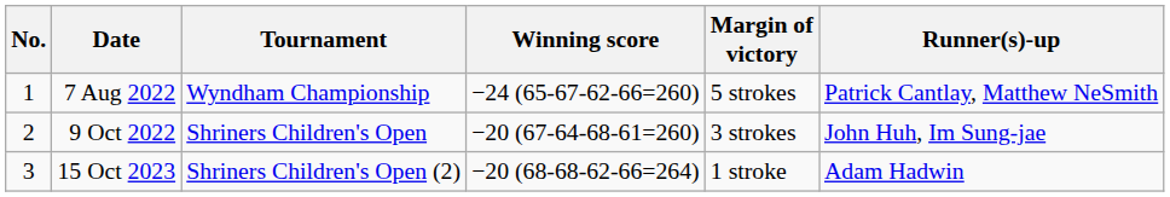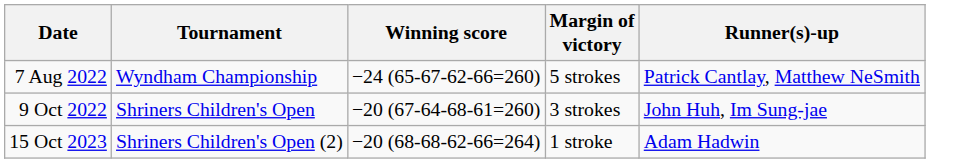 <table class="wikitable" style="font-size:95%;">
 <tr>
-<th>No.</th>
 <th>Date</th>
 <th>Tournament</th>
 <th>Winning score</th>
 <th>Margin of<br>victory</th>
 <th>Runner(s)-up</th>
 </tr>
 <tr>
-<td align=center>1</td>
 <td align=right>7 Aug <a href='#'>2022</a></td>
 <td><a href='#'>Wyndham Championship</a></td>
 <td>−24 (65-67-62-66=260)</td>
 <td>5 strokes</td>
 <td> <a href='#'>Patrick Cantlay</a>,  <a href='#'>Matthew NeSmith</a></td>
 </tr>
 <tr>
-<td align=center>2</td>
 <td align=right>9 Oct <a href='#'>2022</a></td>
 <td><a href='#'>Shriners Children's Open</a></td>
 <td>−20 (67-64-68-61=260)</td>
 <td>3 strokes</td>
 <td> <a href='#'>John Huh</a>,  <a href='#'>Im Sung-jae</a></td>
 </tr>
 <tr>
-<td align=center>3</td>
 <td align=right>15 Oct <a href='#'>2023</a></td>
 <td><a href='#'>Shriners Children's Open</a> (2)</td>
 <td>−20 (68-68-62-66=264)</td>
 <td>1 stroke</td>
 <td> <a href='#'>Adam Hadwin</a></td>
 </tr>
 </table>
